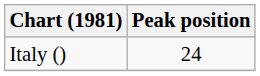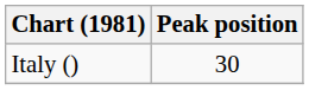 <table class="wikitable sortable">
 <tr>
 <th align="left">Chart (1981)</th>
 <th align="left">Peak position</th>
 </tr>
 <tr>
 <td align="left">Italy ()</td>
-<td align="center">24</td>
+<td align="center">30</td>
 </tr>
 <tr>
 </tr>
 </table>
